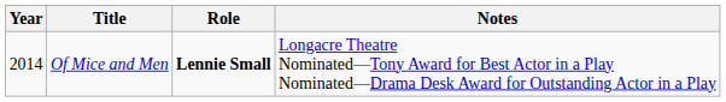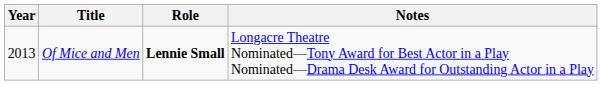 <table class="wikitable sortable">
 <tr>
 <th>Year</th>
 <th>Title</th>
 <th>Role</th>
 <th class="unsortable">Notes</th>
 </tr>
 <tr>
-<td>2014</td>
+<td>2013</td>
 <td><em><a href='#'>Of Mice and Men</a></em></td>
 <td><strong>Lennie Small</strong></td>
 <td><a href='#'>Longacre Theatre</a><br>Nominated—<a href='#'>Tony Award for Best Actor in a Play</a><br>Nominated—<a href='#'>Drama Desk Award for Outstanding Actor in a Play</a></td>
 </tr>
 </table>
